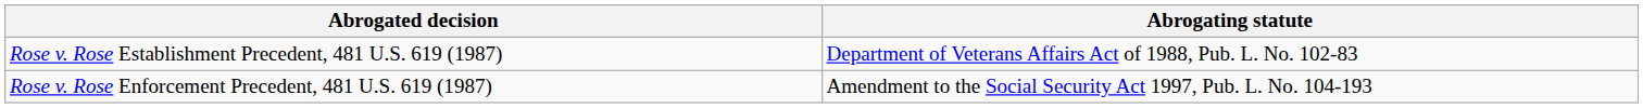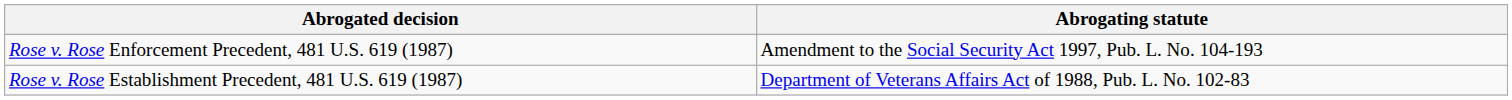 <table class="wikitable" style="width:100%; margin:auto;">
 <tr>
 <th style="width:50%;">Abrogated decision</th>
 <th style="width:50%;">Abrogating statute</th>
 </tr>
 <tr>
+<td><em><a href='#'>Rose v. Rose</a></em> Enforcement Precedent, 481 U.S. 619 (1987)</td>
+<td>Amendment to the <a href='#'>Social Security Act</a> 1997, Pub. L. No. 104-193</td>
+</tr>
+<tr>
 <td><em><a href='#'>Rose v. Rose</a></em> Establishment Precedent, 481 U.S. 619 (1987)</td>
 <td><a href='#'>Department of Veterans Affairs Act</a> of 1988, Pub. L. No. 102-83</td>
 </tr>
-<tr>
-<td><em><a href='#'>Rose v. Rose</a></em> Enforcement Precedent, 481 U.S. 619 (1987)</td>
-<td>Amendment to the <a href='#'>Social Security Act</a> 1997, Pub. L. No. 104-193</td>
-</tr>
 </table>
